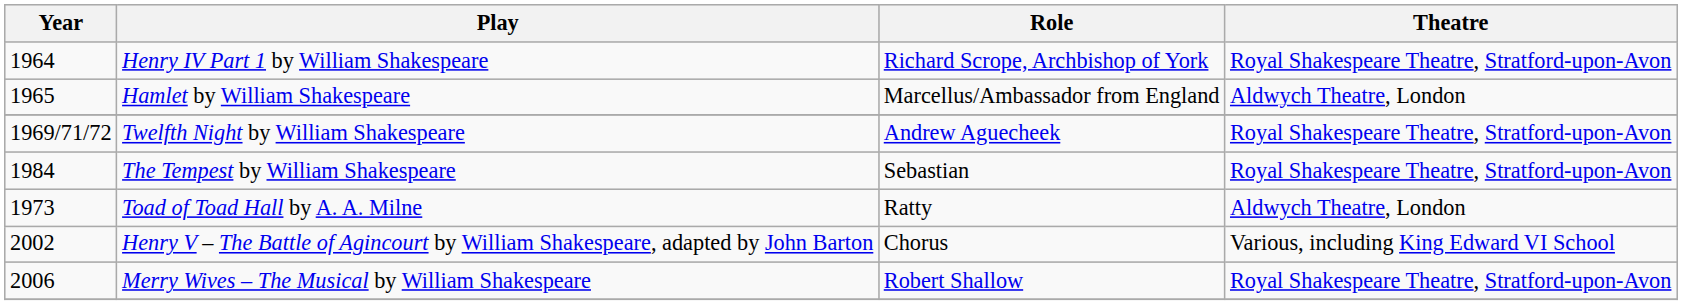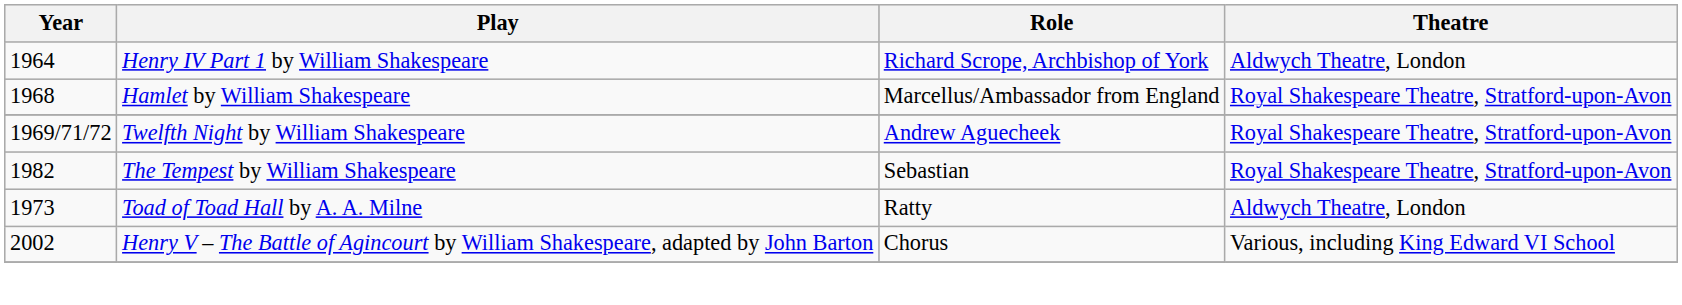 <table class="wikitable" style="font-size: 90%;">
 <tr>
 <th>Year</th>
 <th>Play</th>
 <th>Role</th>
 <th>Theatre</th>
 </tr>
 <tr>
 <td>1964</td>
 <td><em><a href='#'>Henry IV Part 1</a></em> by <a href='#'>William Shakespeare</a></td>
 <td><a href='#'>Richard Scrope, Archbishop of York</a></td>
-<td><a href='#'>Royal Shakespeare Theatre</a>, <a href='#'>Stratford-upon-Avon</a></td>
+<td><a href='#'>Aldwych Theatre</a>, London</td>
 </tr>
 <tr>
-<td>1965</td>
+<td>1968</td>
 <td><em><a href='#'>Hamlet</a></em> by <a href='#'>William Shakespeare</a></td>
 <td>Marcellus/Ambassador from England</td>
-<td><a href='#'>Aldwych Theatre</a>, London</td>
+<td><a href='#'>Royal Shakespeare Theatre</a>, <a href='#'>Stratford-upon-Avon</a></td>
 </tr>
 <tr>
 </tr>
 <tr>
 <td>1969/71/72</td>
 <td><em><a href='#'>Twelfth Night</a></em> by <a href='#'>William Shakespeare</a></td>
 <td><a href='#'>Andrew Aguecheek</a></td>
 <td><a href='#'>Royal Shakespeare Theatre</a>, <a href='#'>Stratford-upon-Avon</a></td>
 </tr>
 <tr>
-<td>1984</td>
+<td>1982</td>
 <td><a href='#'><em>The Tempest</em></a> by <a href='#'>William Shakespeare</a></td>
 <td>Sebastian</td>
 <td><a href='#'>Royal Shakespeare Theatre</a>, <a href='#'>Stratford-upon-Avon</a></td>
 </tr>
 <tr>
 <td>1973</td>
 <td><em><a href='#'>Toad of Toad Hall</a></em> by <a href='#'>A. A. Milne</a></td>
 <td>Ratty</td>
 <td><a href='#'>Aldwych Theatre</a>, London</td>
 </tr>
 <tr>
 <td>2002</td>
 <td><em><a href='#'>Henry V</a> – <a href='#'>The Battle of Agincourt</a></em> by <a href='#'>William Shakespeare</a>, adapted by <a href='#'>John Barton</a></td>
 <td>Chorus</td>
 <td>Various, including <a href='#'>King Edward VI School</a></td>
 </tr>
 <tr>
-<td>2006</td>
-<td><em><a href='#'>Merry Wives – The Musical</a></em> by <a href='#'>William Shakespeare</a></td>
-<td><a href='#'>Robert Shallow</a></td>
-<td><a href='#'>Royal Shakespeare Theatre</a>, <a href='#'>Stratford-upon-Avon</a></td>
-</tr>
-<tr>
 </tr>
 </table>
